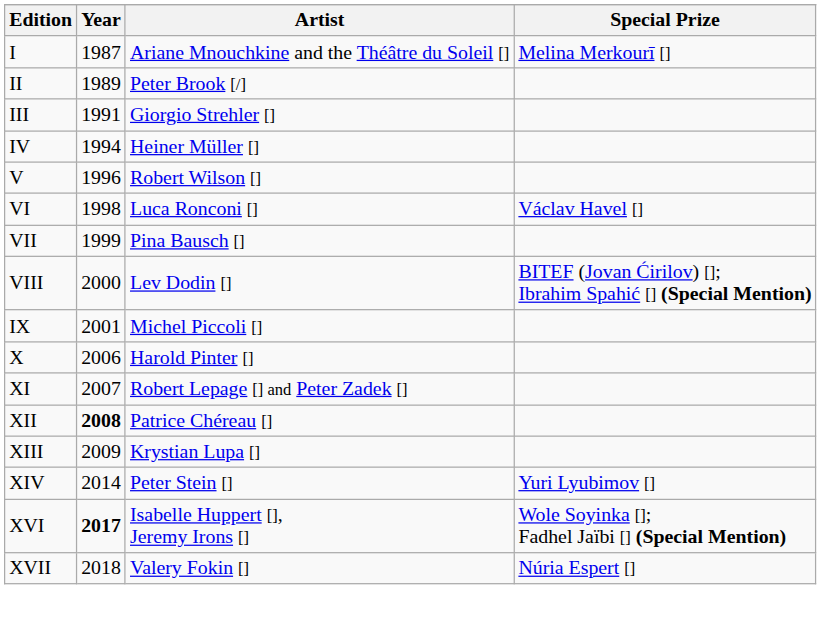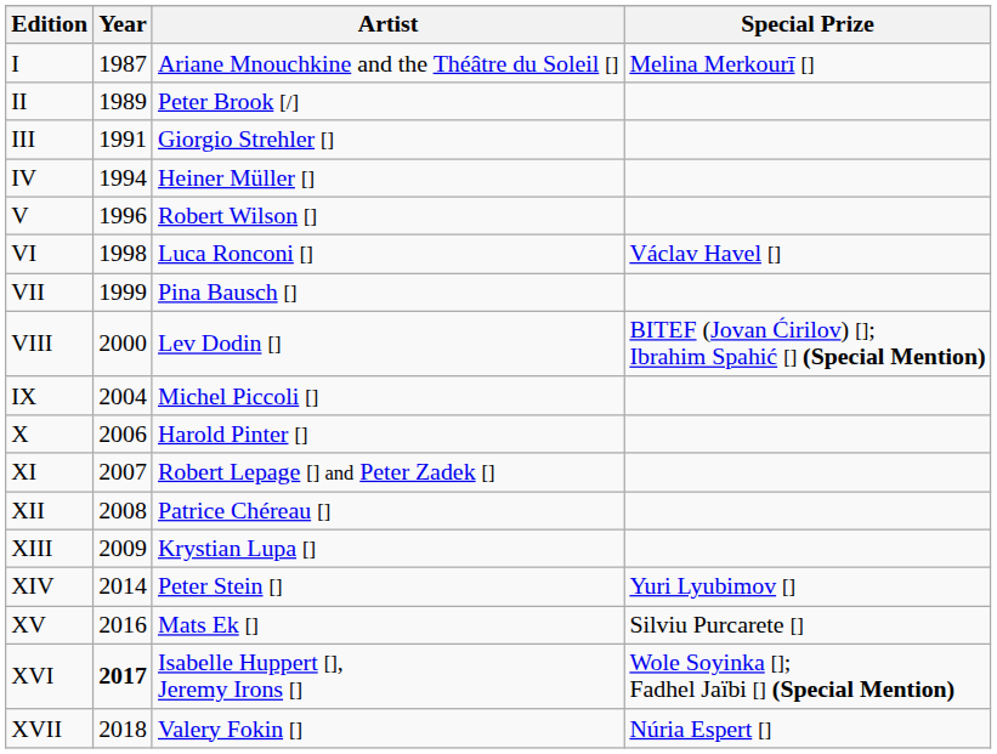 <table class="wikitable sortable plainrowheaders">
 <tr>
 </tr>
 <tr>
 <th scope="col">Edition</th>
 <th scope="col">Year</th>
 <th scope="col">Artist</th>
 <th>Special Prize</th>
 </tr>
 <tr>
 <td>I</td>
 <td>1987</td>
 <td><a href='#'>Ariane Mnouchkine</a> and the <a href='#'>Théâtre du Soleil</a> <small>[]</small></td>
 <td><a href='#'>Melina Merkourī</a> <small>[]</small></td>
 </tr>
 <tr>
 <td>II</td>
 <td>1989</td>
 <td><a href='#'>Peter Brook</a> <small>[/]</small></td>
 <td></td>
 </tr>
 <tr>
 <td>III</td>
 <td>1991</td>
 <td><a href='#'>Giorgio Strehler</a> <small>[]</small></td>
 <td></td>
 </tr>
 <tr>
 <td>IV</td>
 <td>1994</td>
 <td><a href='#'>Heiner Müller</a> <small>[]</small></td>
 <td></td>
 </tr>
 <tr>
 <td>V</td>
 <td>1996</td>
 <td><a href='#'>Robert Wilson</a> <small>[]</small></td>
 <td></td>
 </tr>
 <tr>
 <td>VI</td>
 <td>1998</td>
 <td><a href='#'>Luca Ronconi</a> <small>[]</small></td>
 <td><a href='#'>Václav Havel</a> <small>[]</small></td>
 </tr>
 <tr>
 <td>VII</td>
 <td>1999</td>
 <td><a href='#'>Pina Bausch</a> <small>[]</small></td>
 <td></td>
 </tr>
 <tr>
 <td>VIII</td>
 <td>2000</td>
 <td><a href='#'>Lev Dodin</a> <small>[]</small></td>
 <td><a href='#'>BITEF</a> (<a href='#'>Jovan Ćirilov</a>) <small>[]</small>;<br><a href='#'>Ibrahim Spahić</a> <small>[]</small> <strong>(Special Mention)</strong></td>
 </tr>
 <tr>
 <td>IX</td>
-<td>2001</td>
+<td>2004</td>
 <td><a href='#'>Michel Piccoli</a> <small>[]</small></td>
 <td></td>
 </tr>
 <tr>
 <td>X</td>
 <td>2006</td>
 <td><a href='#'>Harold Pinter</a> <small>[]</small></td>
 <td></td>
 </tr>
 <tr>
 <td>XI</td>
 <td>2007</td>
 <td><a href='#'>Robert Lepage</a> <small>[] and</small> <a href='#'>Peter Zadek</a> <small>[]</small></td>
 <td></td>
 </tr>
 <tr>
 <td>XII</td>
-<td><strong>2008</strong></td>
+<td>2008</td>
 <td><a href='#'>Patrice Chéreau</a> <small>[]</small></td>
 <td></td>
 </tr>
 <tr>
 <td>XIII</td>
 <td>2009</td>
 <td><a href='#'>Krystian Lupa</a> <small>[]</small></td>
 <td></td>
 </tr>
 <tr>
 <td>XIV</td>
 <td>2014</td>
 <td><a href='#'>Peter Stein</a> <small>[]</small></td>
 <td><a href='#'>Yuri Lyubimov</a> <small>[]</small></td>
 </tr>
 <tr>
+<td>XV</td>
+<td>2016</td>
+<td><a href='#'>Mats Ek</a> <small>[]</small></td>
+<td>Silviu Purcarete <small>[]</small></td>
+</tr>
+<tr>
 <td>XVI</td>
 <td><strong>2017</strong></td>
 <td><a href='#'>Isabelle Huppert</a> <small>[]</small>,<br><a href='#'>Jeremy Irons</a> <small>[]</small></td>
 <td><a href='#'>Wole Soyinka</a> <small>[]</small>;<br>Fadhel Jaïbi <small>[]</small> <strong>(Special Mention)</strong></td>
 </tr>
 <tr>
 <td>XVII</td>
 <td>2018</td>
 <td><a href='#'>Valery Fokin</a> <small>[]</small></td>
 <td><a href='#'>Núria Espert</a> <small>[]</small></td>
 </tr>
 </table>
